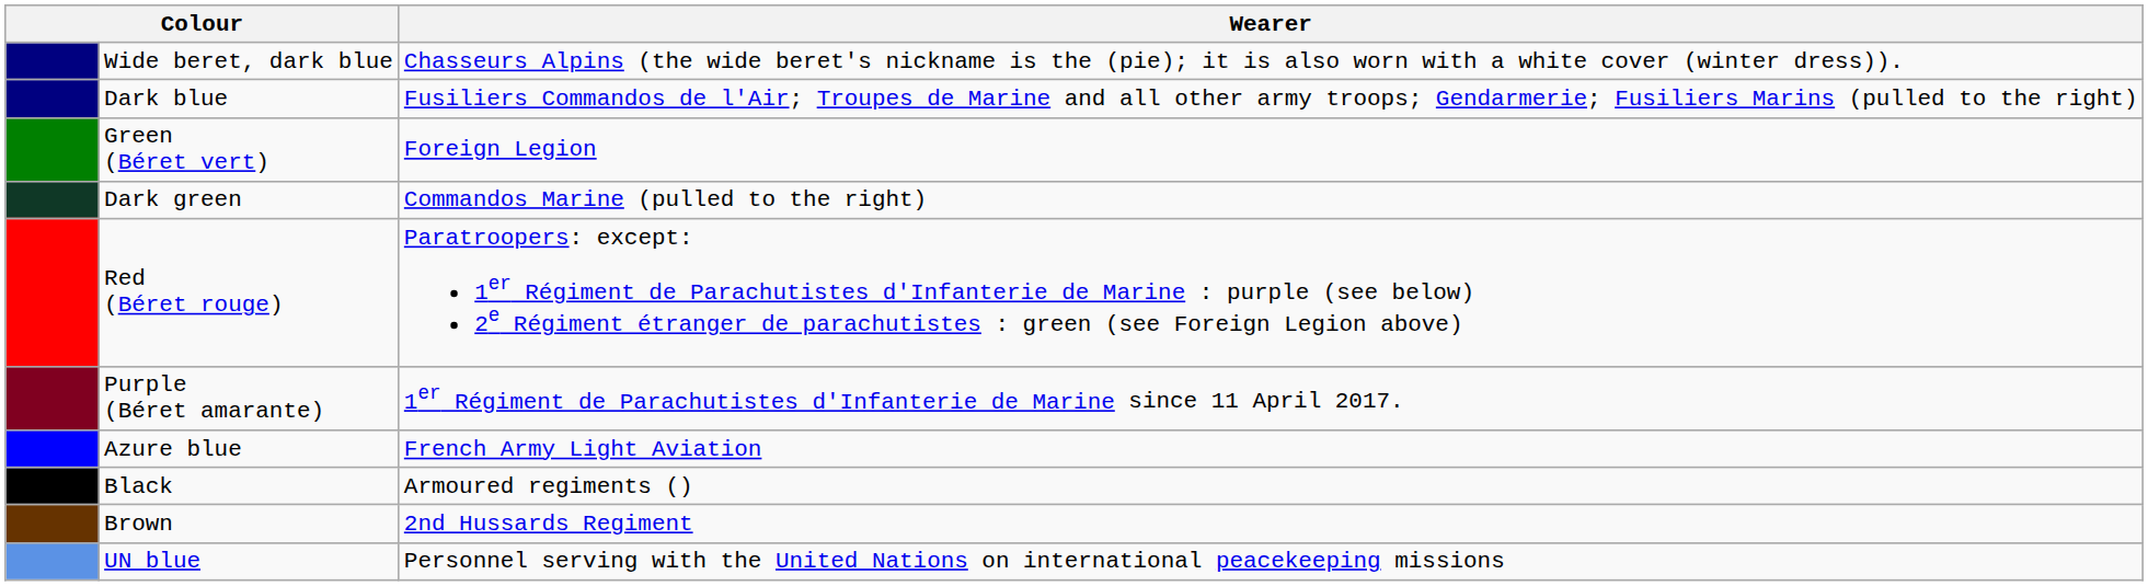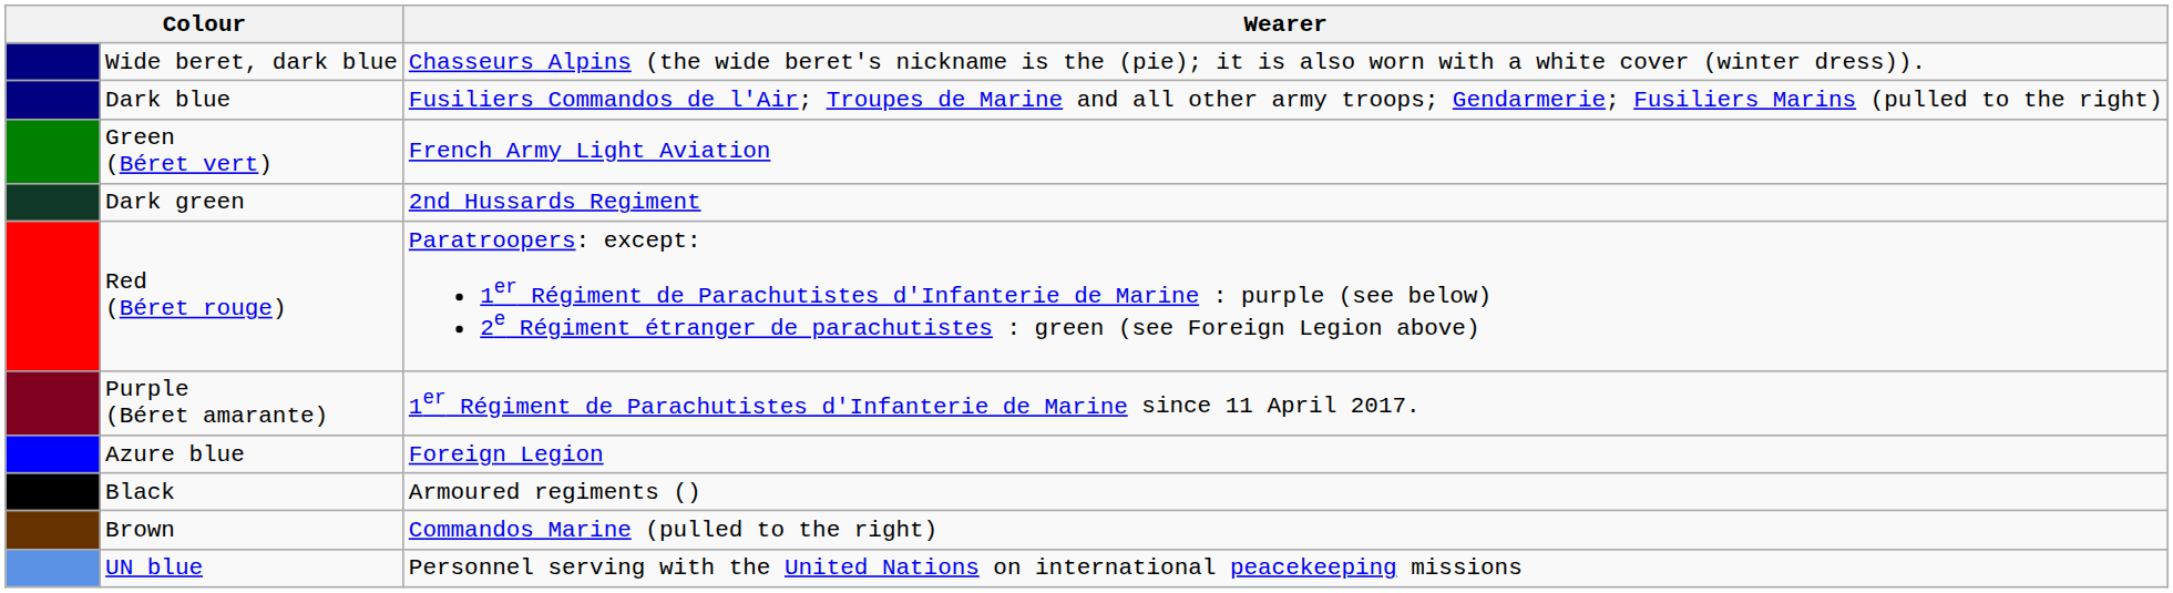 <table class="wikitable">
 <tr>
 <th colspan="2">Colour</th>
 <th>Wearer</th>
 </tr>
 <tr>
 <td style="background:navy;">      </td>
 <td>Wide beret, dark blue</td>
 <td><a href='#'>Chasseurs Alpins</a> (the wide beret's nickname is the  (pie); it is also worn with a white cover (winter dress)).</td>
 </tr>
 <tr>
 <td style="background:navy;"></td>
 <td>Dark blue</td>
 <td><a href='#'>Fusiliers Commandos de l'Air</a>; <a href='#'>Troupes de Marine</a> and all other army troops; <a href='#'>Gendarmerie</a>; <a href='#'>Fusiliers Marins</a> (pulled to the right)</td>
 </tr>
 <tr>
 <td style="background:green;"></td>
 <td>Green<br>(<a href='#'>Béret vert</a>)</td>
-<td><a href='#'>Foreign Legion</a></td>
+<td><a href='#'>French Army Light Aviation</a></td>
 </tr>
 <tr>
 <td style="background:#0f3826;"></td>
 <td>Dark green</td>
-<td><a href='#'>Commandos Marine</a> (pulled to the right)</td>
+<td><a href='#'>2nd Hussards Regiment</a></td>
 </tr>
 <tr>
 <td style="background:#f00;"></td>
 <td>Red<br>(<a href='#'>Béret rouge</a>)</td>
 <td><a href='#'>Paratroopers</a>: except:<br><ul><li><a href='#'>1<sup>er</sup> Régiment de Parachutistes d'Infanterie de Marine</a> : purple (see below)</li><li><a href='#'>2<sup>e</sup> Régiment étranger de parachutistes</a> : green (see Foreign Legion above)</li></ul></td>
 </tr>
 <tr>
 <td style="background:#800020;"></td>
 <td>Purple<br>(Béret amarante)</td>
 <td><a href='#'>1<sup>er</sup> Régiment de Parachutistes d'Infanterie de Marine</a> since 11 April 2017.</td>
 </tr>
 <tr>
 <td style="background:#00f;"></td>
 <td>Azure blue</td>
-<td><a href='#'>French Army Light Aviation</a></td>
+<td><a href='#'>Foreign Legion</a></td>
 </tr>
 <tr>
 <td style="background:#000;"></td>
 <td>Black</td>
 <td>Armoured regiments ()</td>
 </tr>
 <tr>
 <td style="background:#630;"></td>
 <td>Brown</td>
-<td><a href='#'>2nd Hussards Regiment</a></td>
+<td><a href='#'>Commandos Marine</a> (pulled to the right)</td>
 </tr>
 <tr>
 <td style="background:#5B92E5;"></td>
 <td><a href='#'>UN blue</a></td>
 <td>Personnel serving with the <a href='#'>United Nations</a> on international <a href='#'>peacekeeping</a> missions</td>
 </tr>
 </table>
